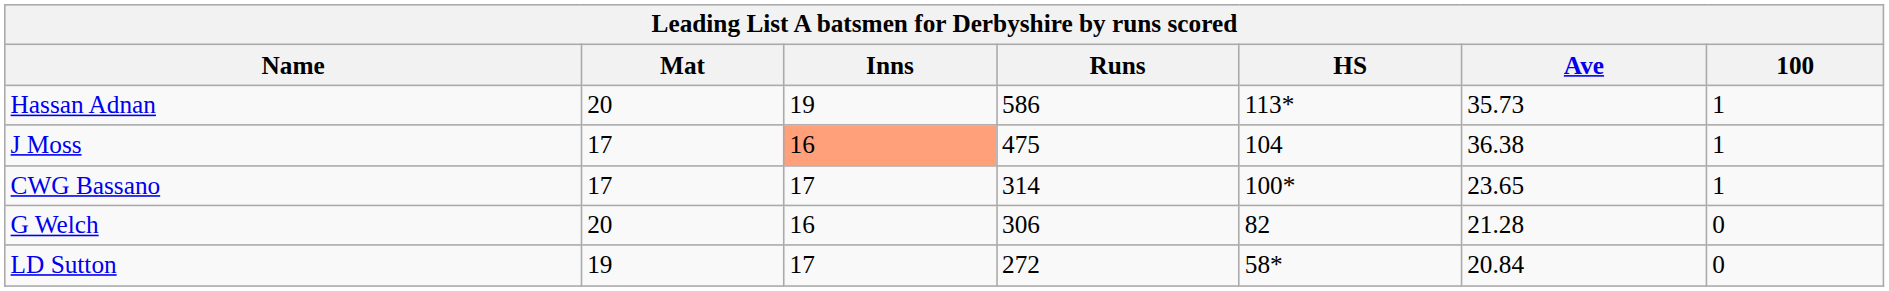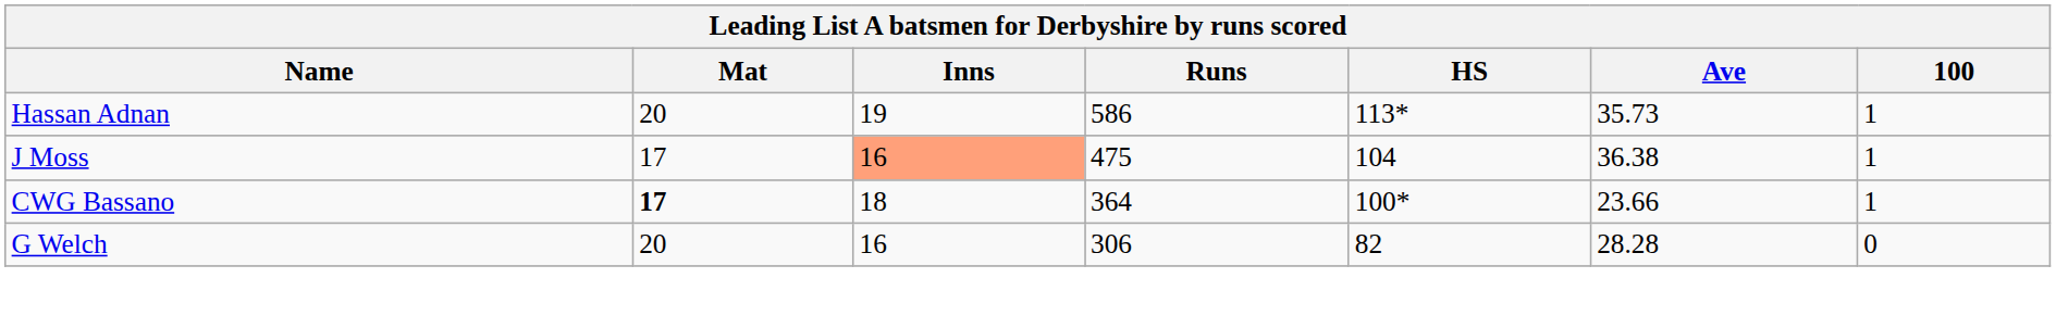 <table class="wikitable" style="width:60%;">
 <tr style="background:#efefef;">
 <th colspan=7>Leading List A batsmen for Derbyshire by runs scored</th>
 </tr>
 <tr style="background:#efefef;">
 <th>Name</th>
 <th>Mat</th>
 <th>Inns</th>
 <th>Runs</th>
 <th>HS</th>
 <th><a href='#'>Ave</a></th>
 <th>100</th>
 </tr>
 <tr>
 <td><a href='#'>Hassan Adnan</a></td>
 <td>20</td>
 <td>19</td>
 <td>586</td>
 <td>113*</td>
 <td>35.73</td>
 <td>1</td>
 </tr>
 <tr>
 <td><a href='#'>J Moss</a></td>
 <td>17</td>
 <td style="background: lightsalmon;">16</td>
 <td>475</td>
 <td>104</td>
 <td>36.38</td>
 <td>1</td>
 </tr>
 <tr>
 <td><a href='#'>CWG Bassano</a></td>
-<td>17</td>
-<td>17</td>
-<td>314</td>
+<td><strong>17</strong></td>
+<td>18</td>
+<td>364</td>
 <td>100*</td>
-<td>23.65</td>
+<td>23.66</td>
 <td>1</td>
 </tr>
 <tr>
 <td><a href='#'>G Welch</a></td>
 <td>20</td>
 <td>16</td>
 <td>306</td>
 <td>82</td>
-<td>21.28</td>
-<td>0</td>
-</tr>
-<tr>
-<td><a href='#'>LD Sutton</a></td>
-<td>19</td>
-<td>17</td>
-<td>272</td>
-<td>58*</td>
-<td>20.84</td>
+<td>28.28</td>
 <td>0</td>
 </tr>
 </table>
